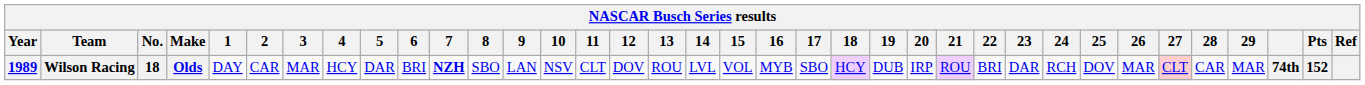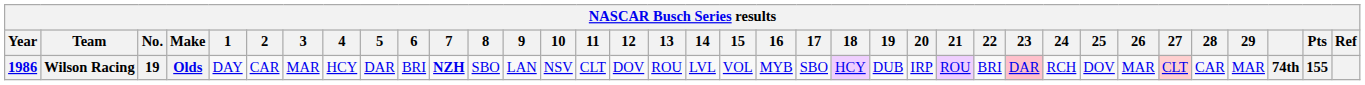 <table class="wikitable" style="text-align:center; font-size:75%">
 <tr>
 <th colspan=42><a href='#'>NASCAR Busch Series</a> results</th>
 </tr>
 <tr>
 <th>Year</th>
 <th>Team</th>
 <th>No.</th>
 <th>Make</th>
 <th>1</th>
 <th>2</th>
 <th>3</th>
 <th>4</th>
 <th>5</th>
 <th>6</th>
 <th>7</th>
 <th>8</th>
 <th>9</th>
 <th>10</th>
 <th>11</th>
 <th>12</th>
 <th>13</th>
 <th>14</th>
 <th>15</th>
 <th>16</th>
 <th>17</th>
 <th>18</th>
 <th>19</th>
 <th>20</th>
 <th>21</th>
 <th>22</th>
 <th>23</th>
 <th>24</th>
 <th>25</th>
 <th>26</th>
 <th>27</th>
 <th>28</th>
 <th>29</th>
 <th></th>
 <th>Pts</th>
 <th>Ref</th>
 </tr>
 <tr>
-<th><a href='#'>1989</a></th>
+<th><a href='#'>1986</a></th>
 <th>Wilson Racing</th>
-<th>18</th>
+<th>19</th>
 <th><a href='#'>Olds</a></th>
 <td><a href='#'>DAY</a></td>
 <td><a href='#'>CAR</a></td>
 <td><a href='#'>MAR</a></td>
 <td><a href='#'>HCY</a></td>
 <td><a href='#'>DAR</a></td>
 <td><a href='#'>BRI</a></td>
 <td><strong><a href='#'>NZH</a></strong></td>
 <td><a href='#'>SBO</a></td>
 <td><a href='#'>LAN</a></td>
 <td><a href='#'>NSV</a></td>
 <td><a href='#'>CLT</a></td>
 <td><a href='#'>DOV</a></td>
 <td><a href='#'>ROU</a></td>
 <td><a href='#'>LVL</a></td>
 <td><a href='#'>VOL</a></td>
 <td><a href='#'>MYB</a></td>
 <td><a href='#'>SBO</a></td>
 <td style="background:#EFCFFF;"><a href='#'>HCY</a><br></td>
 <td><a href='#'>DUB</a></td>
 <td><a href='#'>IRP</a></td>
 <td style="background:#EFCFFF;"><a href='#'>ROU</a><br></td>
 <td><a href='#'>BRI</a></td>
-<td><a href='#'>DAR</a></td>
+<td style="background: pink;"><a href='#'>DAR</a></td>
 <td><a href='#'>RCH</a></td>
 <td><a href='#'>DOV</a></td>
 <td><a href='#'>MAR</a></td>
 <td style="background:#FFCFCF;"><a href='#'>CLT</a><br></td>
 <td><a href='#'>CAR</a></td>
 <td><a href='#'>MAR</a></td>
 <th>74th</th>
-<th>152</th>
+<th>155</th>
 <th></th>
 </tr>
 </table>
